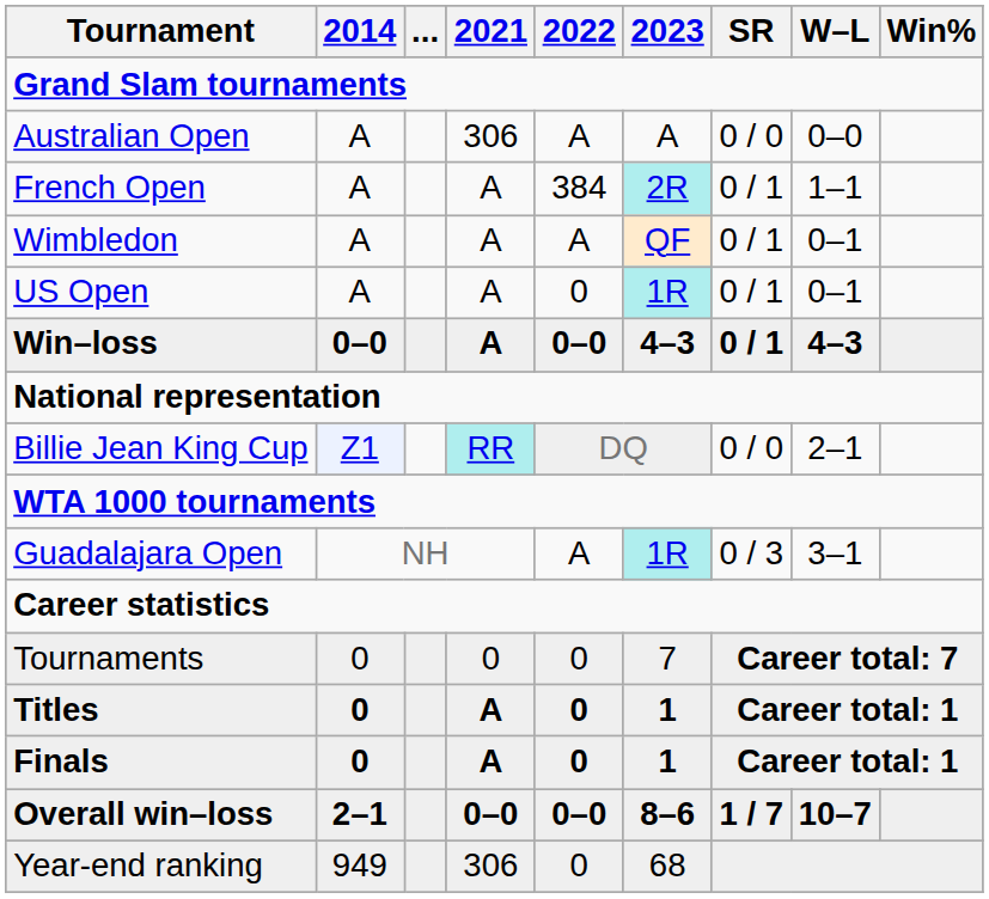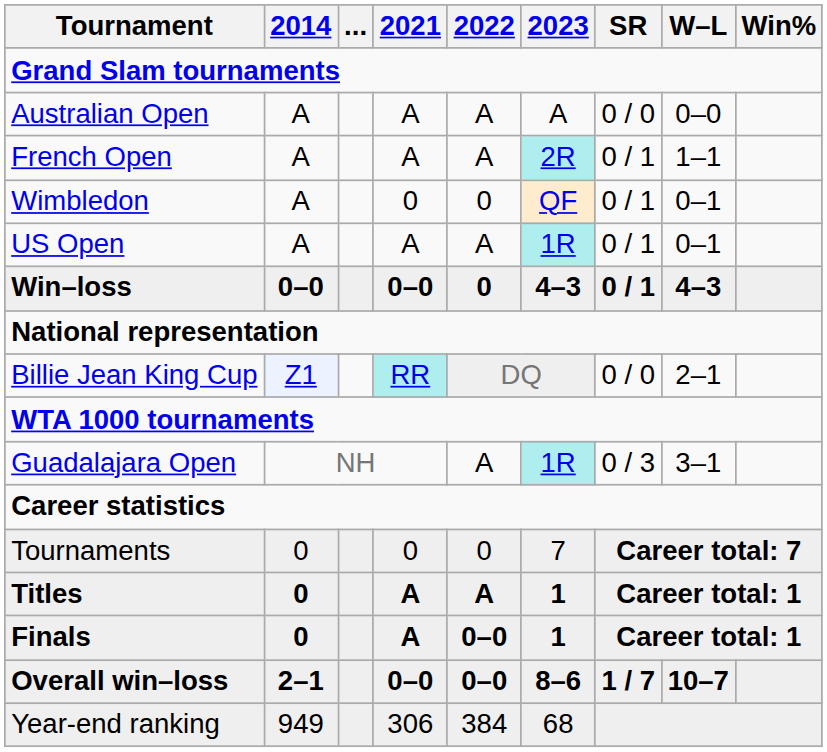 <table class="wikitable" style="text-align:center">
 <tr>
 <th>Tournament</th>
 <th><a href='#'>2014</a></th>
 <th>...</th>
 <th><a href='#'>2021</a></th>
 <th><a href='#'>2022</a></th>
 <th><a href='#'>2023</a></th>
 <th>SR</th>
 <th>W–L</th>
 <th>Win%</th>
 </tr>
 <tr>
 <td colspan="9" style=text-align:left><strong><a href='#'>Grand Slam tournaments</a></strong></td>
 </tr>
 <tr>
 <td align="left"><a href='#'>Australian Open</a></td>
 <td>A</td>
 <td></td>
-<td>306</td>
+<td>A</td>
 <td>A</td>
 <td>A</td>
 <td>0 / 0</td>
 <td>0–0</td>
 <td></td>
 </tr>
 <tr>
 <td align="left"><a href='#'>French Open</a></td>
 <td>A</td>
 <td></td>
 <td>A</td>
-<td>384</td>
+<td>A</td>
 <td bgcolor="afeeee"><a href='#'>2R</a></td>
 <td>0 / 1</td>
 <td>1–1</td>
 <td></td>
 </tr>
 <tr>
 <td align="left"><a href='#'>Wimbledon</a></td>
 <td>A</td>
 <td></td>
-<td>A</td>
-<td>A</td>
+<td>0</td>
+<td>0</td>
 <td bgcolor="ffebcd"><a href='#'>QF</a></td>
 <td>0 / 1</td>
 <td>0–1</td>
 <td></td>
 </tr>
 <tr>
 <td align="left"><a href='#'>US Open</a></td>
 <td>A</td>
 <td></td>
 <td>A</td>
-<td>0</td>
+<td>A</td>
 <td bgcolor="afeeee"><a href='#'>1R</a></td>
 <td>0 / 1</td>
 <td>0–1</td>
 <td></td>
 </tr>
 <tr style="background:#efefef;font-weight:bold">
 <td align="left">Win–loss</td>
 <td>0–0</td>
 <td></td>
-<td>A</td>
 <td>0–0</td>
+<td>0</td>
 <td>4–3</td>
 <td>0 / 1</td>
 <td>4–3</td>
 <td></td>
 </tr>
 <tr>
 <td colspan="9" style=text-align:left><strong>National representation</strong></td>
 </tr>
 <tr>
 <td style=text-align:left><a href='#'>Billie Jean King Cup</a></td>
 <td bgcolor=ecf2ff><a href='#'>Z1</a></td>
 <td></td>
 <td bgcolor=afeeee><a href='#'>RR</a></td>
 <td colspan="2" style=background:#efefef;color:#767676>DQ</td>
 <td>0 / 0</td>
 <td>2–1</td>
 <td></td>
 </tr>
 <tr>
 <td colspan="9" style=text-align:left><strong><a href='#'>WTA 1000 tournaments</a></strong></td>
 </tr>
 <tr>
 <td style=text-align:left><a href='#'>Guadalajara Open</a></td>
 <td colspan="3" style=color:#767676>NH</td>
 <td>A</td>
 <td bgcolor=afeeee><a href='#'>1R</a></td>
 <td>0 / 3</td>
 <td>3–1</td>
 <td></td>
 </tr>
 <tr>
 <td colspan="9" align=left><strong>Career statistics</strong></td>
 </tr>
 <tr bgcolor=efefef>
 <td style=text-align:left>Tournaments</td>
 <td>0</td>
 <td></td>
 <td>0</td>
 <td>0</td>
 <td>7</td>
 <td colspan="3"><strong>Career total: 7</strong></td>
 </tr>
 <tr style="background:#efefef;font-weight:bold">
 <td style=text-align:left>Titles</td>
 <td>0</td>
 <td></td>
 <td>A</td>
-<td>0</td>
+<td>A</td>
 <td>1</td>
 <td colspan="3">Career total: 1</td>
 </tr>
 <tr style="background:#efefef;font-weight:bold">
 <td style=text-align:left>Finals</td>
 <td>0</td>
 <td></td>
 <td>A</td>
-<td>0</td>
+<td>0–0</td>
 <td>1</td>
 <td colspan="3">Career total: 1</td>
 </tr>
 <tr style="background:#efefef;font-weight:bold">
 <td style=text-align:left>Overall win–loss</td>
 <td>2–1</td>
 <td></td>
 <td>0–0</td>
 <td>0–0</td>
 <td>8–6</td>
 <td>1 / 7</td>
 <td>10–7</td>
 <td></td>
 </tr>
 <tr bgcolor=efefef>
 <td style=text-align:left>Year-end ranking</td>
 <td>949</td>
 <td></td>
 <td>306</td>
-<td>0</td>
+<td>384</td>
 <td>68</td>
 <td colspan="3"></td>
 </tr>
 </table>
